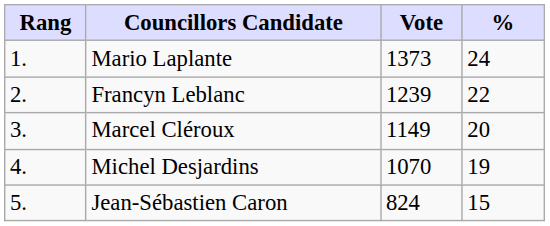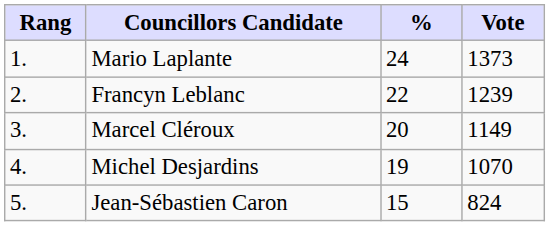 <table class="wikitable">
 <tr>
 <th style="background:#ddf; width:50px;">Rang</th>
 <th style="background:#ddf; width:200px;">Councillors Candidate</th>
+<th style="background:#ddf; width:50px;">%</th>
 <th style="background:#ddf; width:50px;">Vote</th>
-<th style="background:#ddf; width:50px;">%</th>
 </tr>
 <tr>
 <td>1.</td>
 <td>Mario Laplante</td>
+<td>24</td>
 <td>1373</td>
-<td>24</td>
 </tr>
 <tr>
 <td>2.</td>
 <td>Francyn Leblanc</td>
+<td>22</td>
 <td>1239</td>
-<td>22</td>
 </tr>
 <tr>
 <td>3.</td>
 <td>Marcel Cléroux</td>
+<td>20</td>
 <td>1149</td>
-<td>20</td>
 </tr>
 <tr>
 <td>4.</td>
 <td>Michel Desjardins</td>
+<td>19</td>
 <td>1070</td>
-<td>19</td>
 </tr>
 <tr>
 <td>5.</td>
 <td>Jean-Sébastien Caron</td>
+<td>15</td>
 <td>824</td>
-<td>15</td>
 </tr>
 </table>
